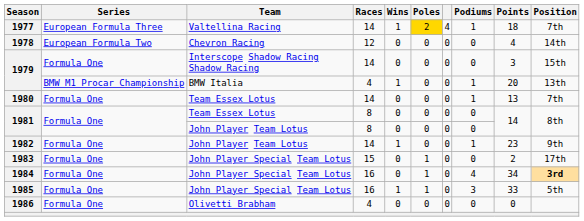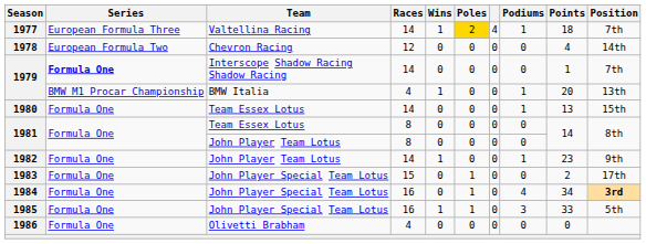 <table class="wikitable" style="font-size: 90%; text-align:center">
 <tr>
 <th>Season</th>
 <th>Series</th>
 <th>Team</th>
 <th>Races</th>
 <th>Wins</th>
 <th>Poles</th>
 <th></th>
 <th>Podiums</th>
 <th>Points</th>
 <th>Position</th>
 </tr>
 <tr>
 <th>1977</th>
 <td align=left><a href='#'>European Formula Three</a></td>
 <td align=left><a href='#'>Valtellina Racing</a></td>
 <td>14</td>
 <td>1</td>
 <td style="background: gold;">2</td>
 <td>4</td>
 <td>1</td>
 <td>18</td>
 <td>7th</td>
 </tr>
 <tr>
 <th>1978</th>
 <td align=left><a href='#'>European Formula Two</a></td>
 <td align=left><a href='#'>Chevron Racing</a></td>
 <td>12</td>
 <td>0</td>
 <td>0</td>
 <td>0</td>
 <td>0</td>
 <td>4</td>
 <td>14th</td>
 </tr>
 <tr>
 <th rowspan=2>1979</th>
-<td align=left><a href='#'>Formula One</a></td>
+<td align=left><strong><a href='#'>Formula One</a></strong></td>
 <td align=left nowrap><a href='#'>Interscope</a> <a href='#'>Shadow Racing</a><br><a href='#'>Shadow Racing</a></td>
 <td>14</td>
 <td>0</td>
 <td>0</td>
 <td>0</td>
 <td>0</td>
-<td>3</td>
-<td>15th</td>
+<td>1</td>
+<td>7th</td>
 </tr>
 <tr>
 <td align=left nowrap><a href='#'>BMW M1 Procar Championship</a></td>
 <td align=left>BMW Italia</td>
 <td>4</td>
 <td>1</td>
 <td>0</td>
 <td>0</td>
 <td>1</td>
 <td>20</td>
 <td>13th</td>
 </tr>
 <tr>
 <th>1980</th>
 <td align=left><a href='#'>Formula One</a></td>
 <td align=left><a href='#'>Team Essex Lotus</a></td>
 <td>14</td>
 <td>0</td>
 <td>0</td>
 <td>0</td>
 <td>1</td>
 <td>13</td>
-<td>7th</td>
+<td>15th</td>
 </tr>
 <tr>
 <th rowspan=2>1981</th>
 <td rowspan="2" style="text-align:left"><a href='#'>Formula One</a></td>
 <td align=left><a href='#'>Team Essex Lotus</a></td>
 <td>8</td>
 <td>0</td>
 <td>0</td>
 <td>0</td>
 <td>0</td>
 <td rowspan=2>14</td>
 <td rowspan=2>8th</td>
 </tr>
 <tr>
 <td align=left><a href='#'>John Player</a> <a href='#'>Team Lotus</a></td>
 <td>8</td>
 <td>0</td>
 <td>0</td>
 <td>0</td>
 <td>0</td>
 </tr>
 <tr>
 <th>1982</th>
 <td align=left><a href='#'>Formula One</a></td>
 <td align=left><a href='#'>John Player</a> <a href='#'>Team Lotus</a></td>
 <td>14</td>
 <td>1</td>
 <td>0</td>
 <td>0</td>
 <td>1</td>
 <td>23</td>
 <td>9th</td>
 </tr>
 <tr>
 <th>1983</th>
 <td align=left><a href='#'>Formula One</a></td>
 <td align=left><a href='#'>John Player Special</a> <a href='#'>Team Lotus</a></td>
 <td>15</td>
 <td>0</td>
 <td>1</td>
 <td>0</td>
 <td>0</td>
 <td>2</td>
 <td>17th</td>
 </tr>
 <tr>
 <th>1984</th>
 <td align=left><a href='#'>Formula One</a></td>
 <td align=left><a href='#'>John Player Special</a> <a href='#'>Team Lotus</a></td>
 <td>16</td>
 <td>0</td>
 <td>1</td>
 <td>0</td>
 <td>4</td>
 <td>34</td>
 <td style="background:#FFDF9F;"><strong>3rd</strong></td>
 </tr>
 <tr>
 <th>1985</th>
 <td align=left><a href='#'>Formula One</a></td>
 <td align=left><a href='#'>John Player Special</a> <a href='#'>Team Lotus</a></td>
 <td>16</td>
 <td>1</td>
 <td>1</td>
 <td>0</td>
 <td>3</td>
 <td>33</td>
 <td>5th</td>
 </tr>
 <tr>
 <th>1986</th>
 <td align=left><a href='#'>Formula One</a></td>
 <td align=left><a href='#'>Olivetti Brabham</a></td>
 <td>4</td>
 <td>0</td>
 <td>0</td>
 <td>0</td>
 <td>0</td>
 <td>0</td>
 <td></td>
 </tr>
 <tr>
 <th colspan="10"></th>
 </tr>
 </table>
